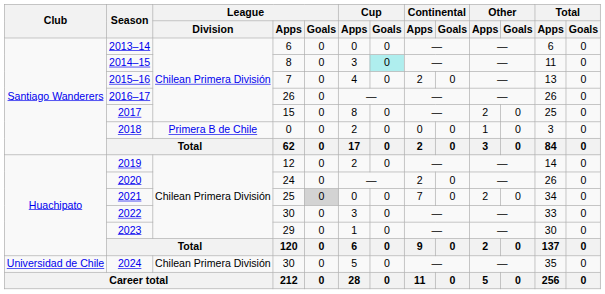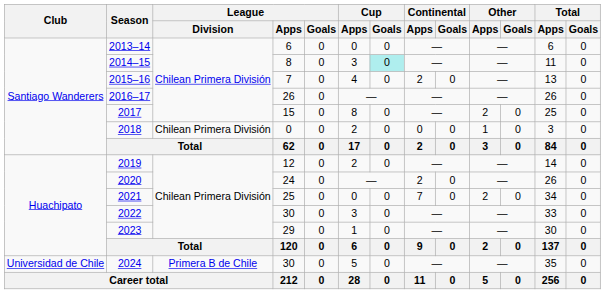 <table class="wikitable" style="text-align:center">
 <tr>
 <th rowspan="2">Club</th>
 <th rowspan="2">Season</th>
 <th colspan="3">League</th>
 <th colspan="2">Cup</th>
 <th colspan="2">Continental</th>
 <th colspan="2">Other</th>
 <th colspan="2">Total</th>
 </tr>
 <tr>
 <th>Division</th>
 <th>Apps</th>
 <th>Goals</th>
 <th>Apps</th>
 <th>Goals</th>
 <th>Apps</th>
 <th>Goals</th>
 <th>Apps</th>
 <th>Goals</th>
 <th>Apps</th>
 <th>Goals</th>
 </tr>
 <tr>
 <td rowspan="7"><a href='#'>Santiago Wanderers</a></td>
 <td><a href='#'>2013–14</a></td>
 <td rowspan="5"><a href='#'>Chilean Primera División</a></td>
 <td>6</td>
 <td>0</td>
 <td>0</td>
 <td>0</td>
 <td colspan="2">—</td>
 <td colspan="2">—</td>
 <td>6</td>
 <td>0</td>
 </tr>
 <tr>
 <td><a href='#'>2014–15</a></td>
 <td>8</td>
 <td>0</td>
 <td>3</td>
 <td style="background: paleturquoise;">0</td>
 <td colspan="2">—</td>
 <td colspan="2">—</td>
 <td>11</td>
 <td>0</td>
 </tr>
 <tr>
 <td><a href='#'>2015–16</a></td>
 <td>7</td>
 <td>0</td>
 <td>4</td>
 <td>0</td>
 <td>2</td>
 <td>0</td>
 <td colspan="2">—</td>
 <td>13</td>
 <td>0</td>
 </tr>
 <tr>
 <td><a href='#'>2016–17</a></td>
 <td>26</td>
 <td>0</td>
 <td colspan="2">—</td>
 <td colspan="2">—</td>
 <td colspan="2">—</td>
 <td>26</td>
 <td>0</td>
 </tr>
 <tr>
 <td><a href='#'>2017</a></td>
 <td>15</td>
 <td>0</td>
 <td>8</td>
 <td>0</td>
 <td colspan="2">—</td>
 <td>2</td>
 <td>0</td>
 <td>25</td>
 <td>0</td>
 </tr>
 <tr>
 <td><a href='#'>2018</a></td>
-<td><a href='#'>Primera B de Chile</a></td>
+<td>Chilean Primera División</td>
 <td>0</td>
 <td>0</td>
 <td>2</td>
 <td>0</td>
 <td>0</td>
 <td>0</td>
 <td>1</td>
 <td>0</td>
 <td>3</td>
 <td>0</td>
 </tr>
 <tr>
 <th colspan="2">Total</th>
 <th>62</th>
 <th>0</th>
 <th>17</th>
 <th>0</th>
 <th>2</th>
 <th>0</th>
 <th>3</th>
 <th>0</th>
 <th>84</th>
 <th>0</th>
 </tr>
 <tr>
 <td rowspan="6"><a href='#'>Huachipato</a></td>
 <td><a href='#'>2019</a></td>
 <td rowspan="5">Chilean Primera División</td>
 <td>12</td>
 <td>0</td>
 <td>2</td>
 <td>0</td>
 <td colspan="2">—</td>
 <td colspan="2">—</td>
 <td>14</td>
 <td>0</td>
 </tr>
 <tr>
 <td><a href='#'>2020</a></td>
 <td>24</td>
 <td>0</td>
 <td colspan="2">—</td>
 <td>2</td>
 <td>0</td>
 <td colspan="2">—</td>
 <td>26</td>
 <td>0</td>
 </tr>
 <tr>
 <td><a href='#'>2021</a></td>
 <td>25</td>
-<td style="background: lightgrey;">0</td>
+<td>0</td>
 <td>0</td>
 <td>0</td>
 <td>7</td>
 <td>0</td>
 <td>2</td>
 <td>0</td>
 <td>34</td>
 <td>0</td>
 </tr>
 <tr>
 <td><a href='#'>2022</a></td>
 <td>30</td>
 <td>0</td>
 <td>3</td>
 <td>0</td>
 <td colspan="2">—</td>
 <td colspan="2">—</td>
 <td>33</td>
 <td>0</td>
 </tr>
 <tr>
 <td><a href='#'>2023</a></td>
 <td>29</td>
 <td>0</td>
 <td>1</td>
 <td>0</td>
 <td colspan="2">—</td>
 <td colspan="2">—</td>
 <td>30</td>
 <td>0</td>
 </tr>
 <tr>
 <th colspan="2">Total</th>
 <th>120</th>
 <th>0</th>
 <th>6</th>
 <th>0</th>
 <th>9</th>
 <th>0</th>
 <th>2</th>
 <th>0</th>
 <th>137</th>
 <th>0</th>
 </tr>
 <tr>
 <td><a href='#'>Universidad de Chile</a></td>
 <td><a href='#'>2024</a></td>
-<td>Chilean Primera División</td>
+<td><a href='#'>Primera B de Chile</a></td>
 <td>30</td>
 <td>0</td>
 <td>5</td>
 <td>0</td>
 <td colspan="2">—</td>
 <td colspan="2">—</td>
 <td>35</td>
 <td>0</td>
 </tr>
 <tr>
 <th colspan="3">Career total</th>
 <th>212</th>
 <th>0</th>
 <th>28</th>
 <th>0</th>
 <th>11</th>
 <th>0</th>
 <th>5</th>
 <th>0</th>
 <th>256</th>
 <th>0</th>
 </tr>
 </table>
